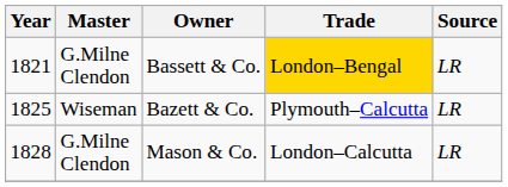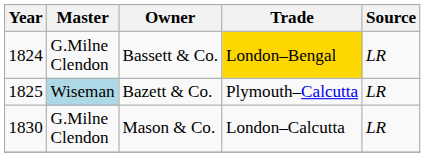 <table class="sortable wikitable">
 <tr>
 <th>Year</th>
 <th>Master</th>
 <th>Owner</th>
 <th>Trade</th>
 <th>Source</th>
 </tr>
 <tr>
-<td>1821</td>
+<td>1824</td>
 <td>G.Milne<br>Clendon</td>
 <td>Bassett & Co.</td>
 <td style="background: gold;">London–Bengal</td>
 <td><em>LR</em></td>
 </tr>
 <tr>
 <td>1825</td>
-<td>Wiseman</td>
+<td style="background: lightblue;">Wiseman</td>
 <td>Bazett & Co.</td>
 <td>Plymouth–<a href='#'>Calcutta</a></td>
 <td><em>LR</em></td>
 </tr>
 <tr>
-<td>1828</td>
+<td>1830</td>
 <td>G.Milne<br>Clendon</td>
 <td>Mason & Co.</td>
 <td>London–Calcutta</td>
 <td><em>LR</em></td>
 </tr>
 <tr>
 </tr>
 </table>
